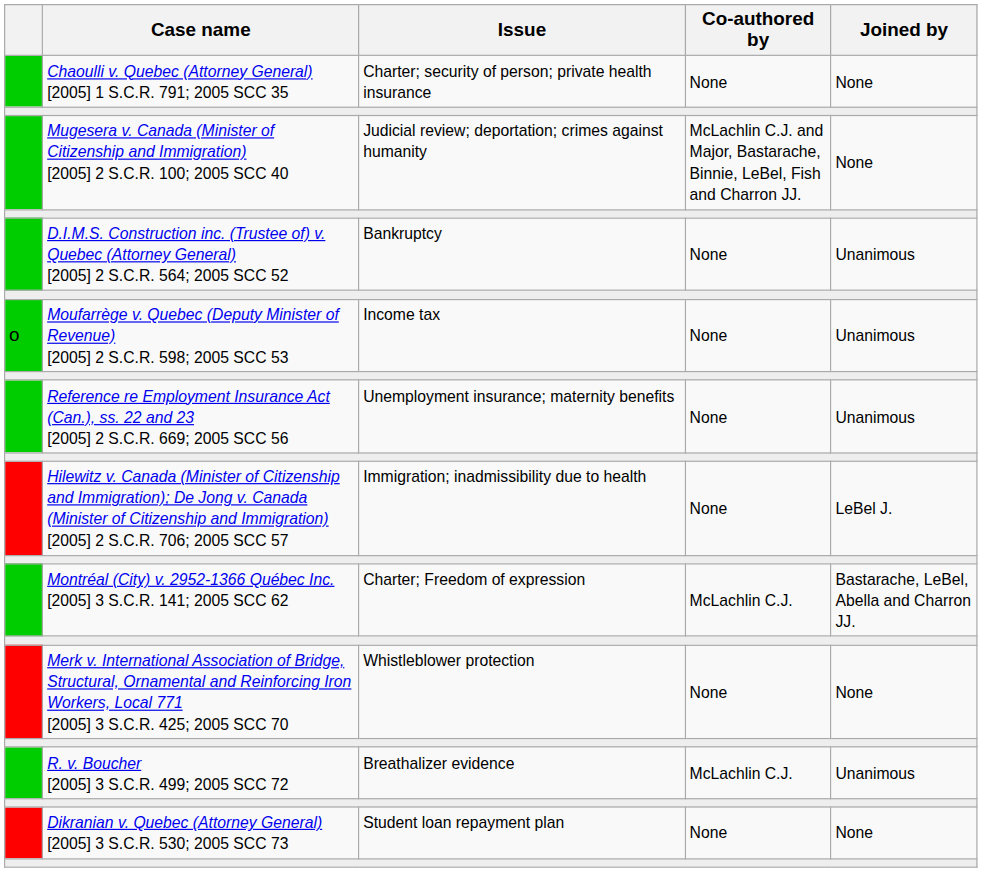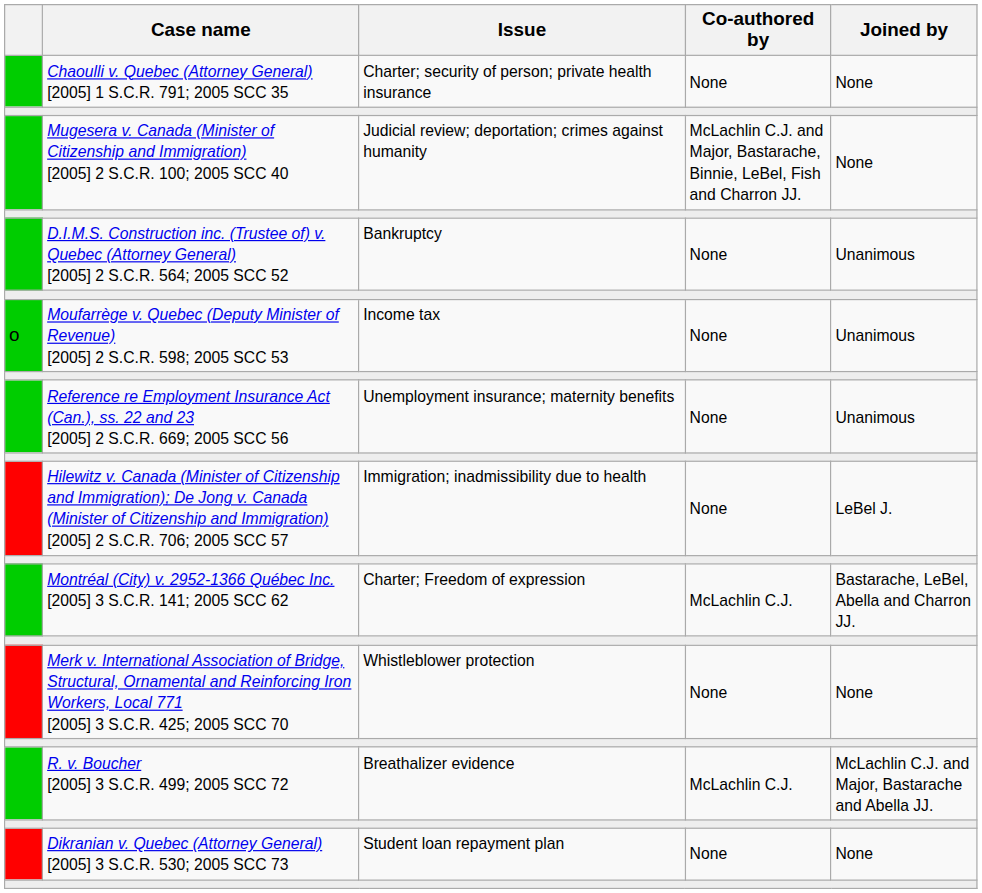 <table class="wikitable" width=825>
 <tr bgcolor="#CCCCCC">
 <th width=25px></th>
 <th width=32.5%>Case name</th>
 <th>Issue</th>
 <th width=15%>Co-authored by</th>
 <th width=15%>Joined by</th>
 </tr>
 <tr>
 <td bgcolor="00CD00"></td>
 <td align=left valign=top><small><em><a href='#'>Chaoulli v. Quebec (Attorney General)</a></em><br> [2005] 1 S.C.R. 791; 2005 SCC 35 </small></td>
 <td valign=top><small>Charter; security of person; private health insurance</small></td>
 <td><small> None</small></td>
 <td><small> None</small></td>
 </tr>
 <tr>
 <td bgcolor=#EEEEEE colspan=5 valign=top><small></small></td>
 </tr>
 <tr>
 <td bgcolor="00CD00"></td>
 <td align=left valign=top><small><em><a href='#'>Mugesera v. Canada (Minister of Citizenship and Immigration)</a></em><br> [2005] 2 S.C.R. 100; 2005 SCC 40 </small></td>
 <td valign=top><small>Judicial review; deportation; crimes against humanity</small></td>
 <td><small> McLachlin C.J. and Major, Bastarache, Binnie, LeBel, Fish and Charron JJ.</small></td>
 <td><small> None</small></td>
 </tr>
 <tr>
 <td bgcolor=#EEEEEE colspan=5 valign=top><small></small></td>
 </tr>
 <tr>
 <td bgcolor="00CD00"></td>
 <td align=left valign=top><small><em><a href='#'>D.I.M.S. Construction inc. (Trustee of) v. Quebec (Attorney General)</a></em><br> [2005] 2 S.C.R. 564; 2005 SCC 52 </small></td>
 <td valign=top><small>Bankruptcy</small></td>
 <td><small> None</small></td>
 <td><small> Unanimous</small></td>
 </tr>
 <tr>
 <td bgcolor=#EEEEEE colspan=5 valign=top><small></small></td>
 </tr>
 <tr>
 <td bgcolor="00CD00">o</td>
 <td align=left valign=top><small><em><a href='#'>Moufarrège v. Quebec (Deputy Minister of Revenue)</a></em><br> [2005] 2 S.C.R. 598; 2005 SCC 53 </small></td>
 <td valign=top><small>Income tax</small></td>
 <td><small> None</small></td>
 <td><small> Unanimous</small></td>
 </tr>
 <tr>
 <td bgcolor=#EEEEEE colspan=5 valign=top><small></small></td>
 </tr>
 <tr>
 <td bgcolor="00CD00"></td>
 <td align=left valign=top><small><em><a href='#'>Reference re Employment Insurance Act (Can.), ss. 22 and 23</a></em><br> [2005] 2 S.C.R. 669; 2005 SCC 56 </small></td>
 <td valign=top><small>Unemployment insurance; maternity benefits</small></td>
 <td><small> None</small></td>
 <td><small> Unanimous</small></td>
 </tr>
 <tr>
 <td bgcolor=#EEEEEE colspan=5 valign=top><small></small></td>
 </tr>
 <tr>
 <td bgcolor="red"></td>
 <td align=left valign=top><small><em><a href='#'>Hilewitz v. Canada (Minister of Citizenship and Immigration); De Jong v. Canada (Minister of Citizenship and Immigration)</a></em><br> [2005] 2 S.C.R. 706; 2005 SCC 57 </small></td>
 <td valign=top><small>Immigration; inadmissibility due to health</small></td>
 <td><small> None</small></td>
 <td><small> LeBel J.</small></td>
 </tr>
 <tr>
 <td bgcolor=#EEEEEE colspan=5 valign=top><small></small></td>
 </tr>
 <tr>
 <td bgcolor="00cd00"></td>
 <td align=left valign=top><small><em><a href='#'>Montréal (City) v. 2952-1366 Québec Inc.</a></em><br> [2005] 3 S.C.R. 141; 2005 SCC 62 </small></td>
 <td valign=top><small>Charter; Freedom of expression</small></td>
 <td><small> McLachlin C.J.</small></td>
 <td><small> Bastarache, LeBel, Abella and Charron JJ.</small></td>
 </tr>
 <tr>
 <td bgcolor=#EEEEEE colspan=5 valign=top><small></small></td>
 </tr>
 <tr>
 <td bgcolor="red"></td>
 <td align=left valign=top><small><em><a href='#'>Merk v. International Association of Bridge, Structural, Ornamental and Reinforcing Iron Workers, Local 771</a></em><br> [2005] 3 S.C.R. 425; 2005 SCC 70 </small></td>
 <td valign=top><small>Whistleblower protection</small></td>
 <td><small> None</small></td>
 <td><small> None</small></td>
 </tr>
 <tr>
 <td bgcolor=#EEEEEE colspan=5 valign=top><small></small></td>
 </tr>
 <tr>
 <td bgcolor="00cd00"></td>
 <td align=left valign=top><small><em><a href='#'>R. v. Boucher</a></em><br> [2005] 3 S.C.R. 499; 2005 SCC 72 </small></td>
 <td valign=top><small>Breathalizer evidence</small></td>
 <td><small> McLachlin C.J.</small></td>
-<td><small> Unanimous</small></td>
+<td><small> McLachlin C.J. and Major, Bastarache and Abella JJ.</small></td>
 </tr>
 <tr>
 <td bgcolor=#EEEEEE colspan=5 valign=top><small></small></td>
 </tr>
 <tr>
 <td bgcolor="red"></td>
 <td align=left valign=top><small><em><a href='#'>Dikranian v. Quebec (Attorney General)</a></em><br> [2005] 3 S.C.R. 530; 2005 SCC 73 </small></td>
 <td valign=top><small>Student loan repayment plan</small></td>
 <td><small> None</small></td>
 <td><small>None</small></td>
 </tr>
 <tr>
 <td bgcolor=#EEEEEE colspan=5 valign=top><small></small></td>
 </tr>
 </table>
